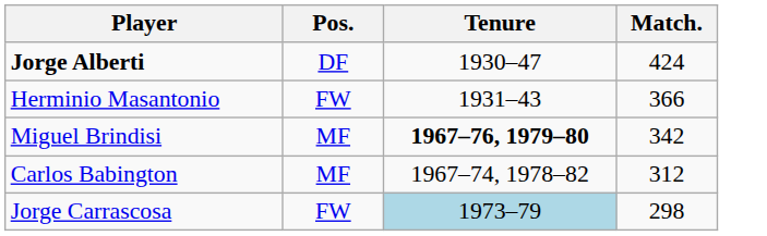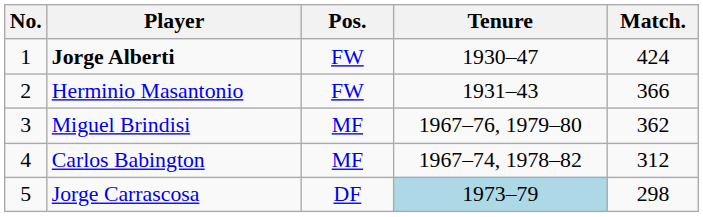 <table class="wikitable sortable" style="text-align:center">
 <tr>
+<th width=20px>No.</th>
 <th width=180px>Player</th>
 <th width=60px>Pos.</th>
 <th width=150px>Tenure</th>
 <th width=60px>Match.</th>
 </tr>
 <tr>
+<td>1</td>
 <td align=left> <strong>Jorge Alberti</strong></td>
-<td><a href='#'>DF</a></td>
+<td><a href='#'>FW</a></td>
 <td>1930–47</td>
 <td>424</td>
 </tr>
 <tr>
+<td>2</td>
 <td align=left> <a href='#'>Herminio Masantonio</a></td>
 <td><a href='#'>FW</a></td>
 <td>1931–43</td>
 <td>366</td>
 </tr>
 <tr>
+<td>3</td>
 <td align=left> <a href='#'>Miguel Brindisi</a></td>
 <td><a href='#'>MF</a></td>
-<td><strong>1967–76, 1979–80</strong></td>
-<td>342</td>
+<td>1967–76, 1979–80</td>
+<td>362</td>
 </tr>
 <tr>
+<td>4</td>
 <td align=left> <a href='#'>Carlos Babington</a></td>
 <td><a href='#'>MF</a></td>
 <td>1967–74, 1978–82</td>
 <td>312</td>
 </tr>
 <tr>
+<td>5</td>
 <td align=left> <a href='#'>Jorge Carrascosa</a></td>
-<td><a href='#'>FW</a></td>
+<td><a href='#'>DF</a></td>
 <td style="background: lightblue;">1973–79</td>
 <td>298</td>
 </tr>
 </table>
